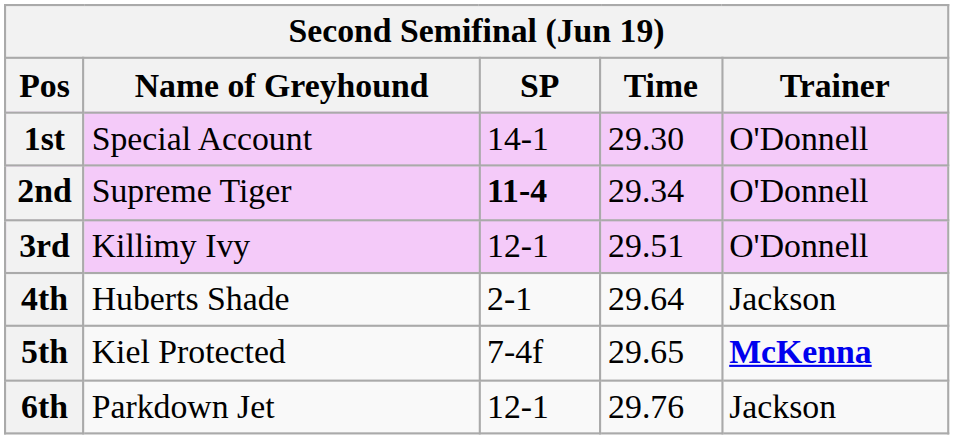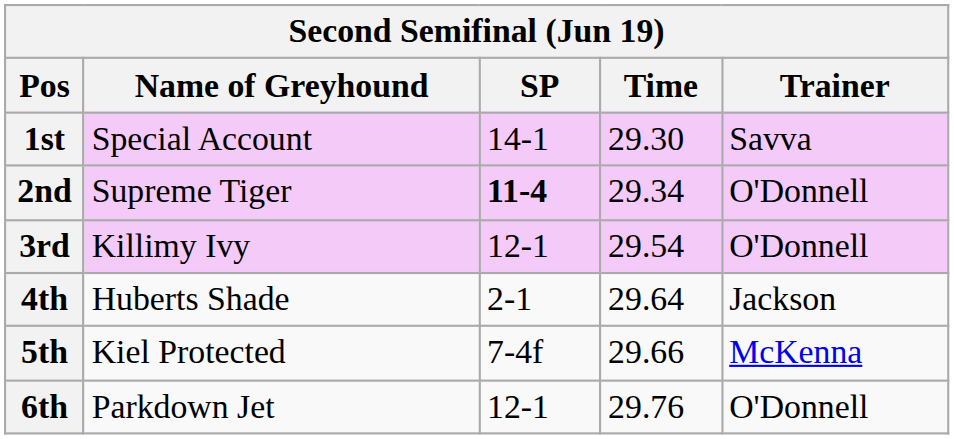 <table class="wikitable">
 <tr>
 <th colspan="6">Second Semifinal (Jun 19) </th>
 </tr>
 <tr>
 <th width=30>Pos</th>
 <th width=180>Name of Greyhound</th>
 <th width=50>SP</th>
 <th width=50>Time</th>
 <th width=100>Trainer</th>
 </tr>
 <tr style="background: #f4caf9;">
 <th>1st</th>
 <td>Special Account</td>
 <td>14-1</td>
 <td>29.30</td>
-<td>O'Donnell</td>
+<td>Savva</td>
 </tr>
 <tr style="background: #f4caf9;">
 <th>2nd</th>
 <td>Supreme Tiger</td>
 <td><strong>11-4</strong></td>
 <td>29.34</td>
 <td>O'Donnell</td>
 </tr>
 <tr style="background: #f4caf9;">
 <th>3rd</th>
 <td>Killimy Ivy</td>
 <td>12-1</td>
-<td>29.51</td>
+<td>29.54</td>
 <td>O'Donnell</td>
 </tr>
 <tr>
 <th>4th</th>
 <td>Huberts Shade</td>
 <td>2-1</td>
 <td>29.64</td>
 <td>Jackson</td>
 </tr>
 <tr>
 <th>5th</th>
 <td>Kiel Protected</td>
 <td>7-4f</td>
-<td>29.65</td>
-<td><strong><a href='#'>McKenna</a></strong></td>
+<td>29.66</td>
+<td><a href='#'>McKenna</a></td>
 </tr>
 <tr>
 <th>6th</th>
 <td>Parkdown Jet</td>
 <td>12-1</td>
 <td>29.76</td>
-<td>Jackson</td>
+<td>O'Donnell</td>
 </tr>
 </table>
